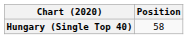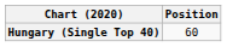 <table class="wikitable plainrowheaders" style="text-align:center">
 <tr>
 <th scope="col">Chart (2020)</th>
 <th scope="col">Position</th>
 </tr>
 <tr>
 <th scope="row">Hungary (Single Top 40)</th>
-<td>58</td>
+<td>60</td>
 </tr>
 </table>
